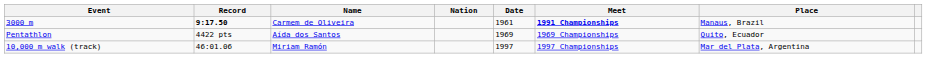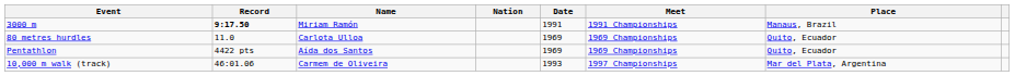 <table class="wikitable" style="font-size:95%; width: 95%;">
 <tr>
 <th>Event</th>
 <th>Record</th>
 <th>Name</th>
 <th>Nation</th>
 <th>Date</th>
 <th>Meet</th>
 <th>Place</th>
 <th></th>
 </tr>
 <tr>
 <td><a href='#'>3000 m</a></td>
 <td><strong>9:17.50</strong></td>
-<td><a href='#'>Carmem de Oliveira</a></td>
+<td><a href='#'>Miriam Ramón</a></td>
 <td></td>
-<td>1961</td>
-<td><strong><a href='#'>1991 Championships</a></strong></td>
+<td>1991</td>
+<td><a href='#'>1991 Championships</a></td>
 <td><a href='#'>Manaus</a>, Brazil</td>
+<td></td>
+</tr>
+<tr>
+<td><a href='#'>80 metres hurdles</a></td>
+<td>11.0   </td>
+<td><a href='#'>Carlota Ulloa</a></td>
+<td></td>
+<td>1969</td>
+<td><a href='#'>1969 Championships</a></td>
+<td><a href='#'>Quito</a>, Ecuador</td>
 <td></td>
 </tr>
 <tr>
 <td><a href='#'>Pentathlon</a></td>
 <td>4422 pts </td>
 <td><a href='#'>Aída dos Santos</a></td>
 <td></td>
 <td>1969</td>
 <td><a href='#'>1969 Championships</a></td>
 <td><a href='#'>Quito</a>, Ecuador</td>
 <td></td>
 </tr>
 <tr>
 <td><a href='#'>10,000 m walk</a> (track)</td>
 <td>46:01.06</td>
-<td><a href='#'>Miriam Ramón</a></td>
+<td><a href='#'>Carmem de Oliveira</a></td>
 <td></td>
-<td>1997</td>
+<td>1993</td>
 <td><a href='#'>1997 Championships</a></td>
 <td><a href='#'>Mar del Plata</a>, Argentina</td>
 <td></td>
 </tr>
 </table>
